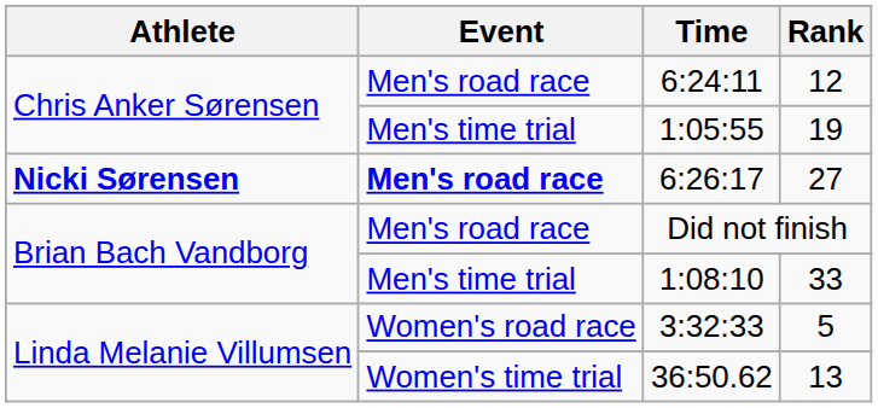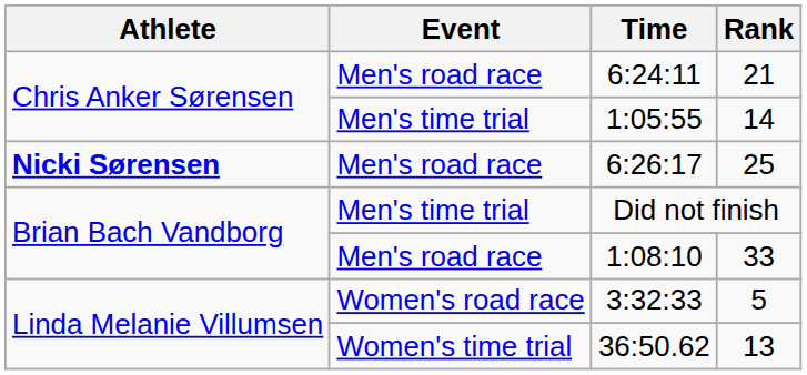 <table class=wikitable style="font-size:90%">
 <tr>
 <th>Athlete</th>
 <th>Event</th>
 <th>Time</th>
 <th>Rank</th>
 </tr>
 <tr align=center>
 <td align=left rowspan=2><a href='#'>Chris Anker Sørensen</a></td>
 <td align=left><a href='#'>Men's road race</a></td>
 <td>6:24:11</td>
-<td>12</td>
+<td>21</td>
 </tr>
 <tr align=center>
 <td align=left><a href='#'>Men's time trial</a></td>
 <td>1:05:55</td>
-<td>19</td>
+<td>14</td>
 </tr>
 <tr align=center>
 <td align=left><strong><a href='#'>Nicki Sørensen</a></strong></td>
-<td align=left><strong><a href='#'>Men's road race</a></strong></td>
+<td align=left><a href='#'>Men's road race</a></td>
 <td>6:26:17</td>
-<td>27</td>
+<td>25</td>
 </tr>
 <tr align=center>
 <td align=left rowspan=2><a href='#'>Brian Bach Vandborg</a></td>
-<td align=left><a href='#'>Men's road race</a></td>
+<td align=left><a href='#'>Men's time trial</a></td>
 <td colspan=2>Did not finish</td>
 </tr>
 <tr align=center>
-<td align=left><a href='#'>Men's time trial</a></td>
+<td align=left><a href='#'>Men's road race</a></td>
 <td>1:08:10</td>
 <td>33</td>
 </tr>
 <tr align=center>
 <td align=left rowspan=2><a href='#'>Linda Melanie Villumsen</a></td>
 <td align=left><a href='#'>Women's road race</a></td>
 <td>3:32:33</td>
 <td>5</td>
 </tr>
 <tr align=center>
 <td align=left><a href='#'>Women's time trial</a></td>
 <td>36:50.62</td>
 <td>13</td>
 </tr>
 </table>
